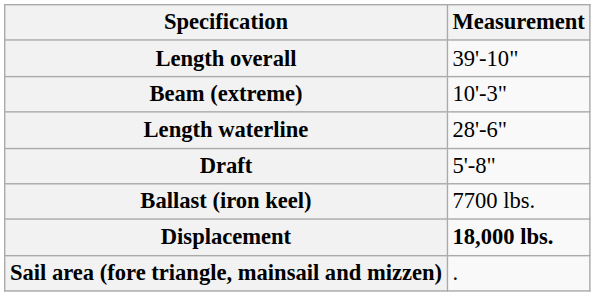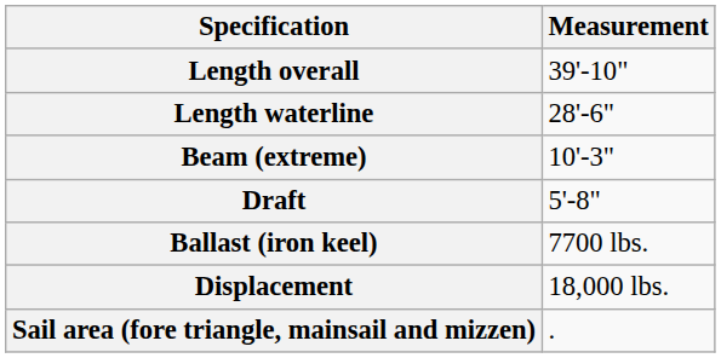 <table class="wikitable" border="1">
 <tr>
 <th>Specification</th>
 <th>Measurement</th>
 </tr>
 <tr>
 <th>Length overall</th>
 <td>39'-10"</td>
 </tr>
 <tr>
+<th>Length waterline</th>
+<td>28'-6"</td>
+</tr>
+<tr>
 <th>Beam (extreme)</th>
 <td>10'-3"</td>
-</tr>
-<tr>
-<th>Length waterline</th>
-<td>28'-6"</td>
 </tr>
 <tr>
 <th>Draft</th>
 <td>5'-8"</td>
 </tr>
 <tr>
 <th>Ballast (iron keel)</th>
 <td>7700 lbs.</td>
 </tr>
 <tr>
 <th>Displacement</th>
-<td><strong>18,000 lbs.</strong></td>
+<td>18,000 lbs.</td>
 </tr>
 <tr>
 <th>Sail area (fore triangle, mainsail and mizzen)</th>
 <td>.</td>
 </tr>
 </table>
